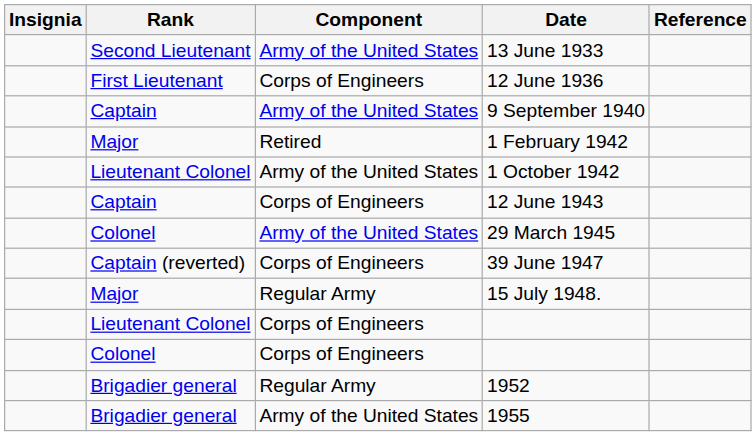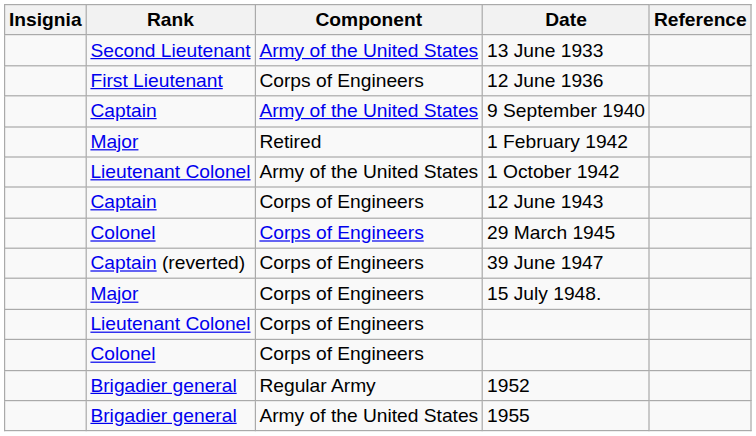 <table class="wikitable">
 <tr>
 <th>Insignia</th>
 <th>Rank</th>
 <th>Component</th>
 <th>Date</th>
 <th>Reference</th>
 </tr>
 <tr>
 <td></td>
 <td><a href='#'>Second Lieutenant</a></td>
 <td><a href='#'>Army of the United States</a></td>
 <td>13 June 1933</td>
 <td></td>
 </tr>
 <tr>
 <td></td>
 <td><a href='#'>First Lieutenant</a></td>
 <td>Corps of Engineers</td>
 <td>12 June 1936</td>
 <td></td>
 </tr>
 <tr>
 <td></td>
 <td><a href='#'>Captain</a></td>
 <td><a href='#'>Army of the United States</a></td>
 <td>9 September 1940</td>
 <td></td>
 </tr>
 <tr>
 <td></td>
 <td><a href='#'>Major</a></td>
 <td>Retired</td>
 <td>1 February 1942</td>
 <td></td>
 </tr>
 <tr>
 <td></td>
 <td><a href='#'>Lieutenant Colonel</a></td>
 <td>Army of the United States</td>
 <td>1 October 1942</td>
 <td></td>
 </tr>
 <tr>
 <td></td>
 <td><a href='#'>Captain</a></td>
 <td>Corps of Engineers</td>
 <td>12 June 1943</td>
 <td></td>
 </tr>
 <tr>
 <td></td>
 <td><a href='#'>Colonel</a></td>
-<td><a href='#'>Army of the United States</a></td>
+<td><a href='#'>Corps of Engineers</a></td>
 <td>29 March 1945</td>
 <td></td>
 </tr>
 <tr>
 <td></td>
 <td><a href='#'>Captain</a> (reverted)</td>
 <td>Corps of Engineers</td>
 <td>39 June 1947</td>
 <td></td>
 </tr>
 <tr>
 <td></td>
 <td><a href='#'>Major</a></td>
-<td>Regular Army</td>
+<td>Corps of Engineers</td>
 <td>15 July 1948.</td>
 <td></td>
 </tr>
 <tr>
 <td></td>
 <td><a href='#'>Lieutenant Colonel</a></td>
 <td>Corps of Engineers</td>
 <td></td>
 <td></td>
 </tr>
 <tr>
 <td></td>
 <td><a href='#'>Colonel</a></td>
 <td>Corps of Engineers</td>
 <td></td>
 <td></td>
 </tr>
 <tr>
 <td></td>
 <td><a href='#'>Brigadier general</a></td>
 <td>Regular Army</td>
 <td>1952</td>
 <td></td>
 </tr>
 <tr>
 <td></td>
 <td><a href='#'>Brigadier general</a></td>
 <td>Army of the United States</td>
 <td>1955</td>
 <td></td>
 </tr>
 </table>
